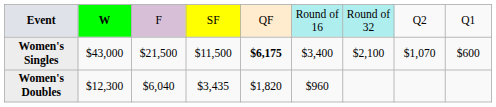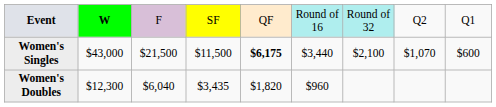 <table class=wikitable style=font-size:90%;text-align:center>
 <tr>
 <td width=130 bgcolor=dfe2e9><strong>Event</strong></td>
 <td width=80 bgcolor=lime><strong>W</strong></td>
 <td width=85 bgcolor=thistle>F</td>
 <td width=85 bgcolor=ffff00>SF</td>
 <td width=85 bgcolor=ffebcd>QF</td>
 <td width=85 bgcolor=afeeee>Round of 16</td>
 <td width=85 bgcolor=afeeee>Round of 32</td>
 <td width=85>Q2</td>
 <td width=85>Q1</td>
 </tr>
 <tr>
 <th style=background:#ededed>Women's Singles</th>
 <td>$43,000</td>
 <td>$21,500</td>
 <td>$11,500</td>
 <td><strong>$6,175</strong></td>
-<td>$3,400</td>
+<td>$3,440</td>
 <td>$2,100</td>
 <td>$1,070</td>
 <td>$600</td>
 </tr>
 <tr>
 <th style=background:#ededed>Women's Doubles</th>
 <td>$12,300</td>
 <td>$6,040</td>
 <td>$3,435</td>
 <td>$1,820</td>
 <td>$960</td>
 <td></td>
 <td></td>
 <td></td>
 </tr>
 </table>
